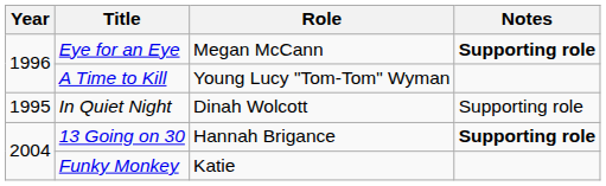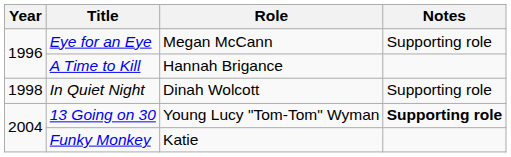 <table class="wikitable sortable">
 <tr>
 <th>Year</th>
 <th>Title</th>
 <th>Role</th>
 <th class="unsortable">Notes</th>
 </tr>
 <tr>
 <td rowspan="2">1996</td>
 <td><em><a href='#'>Eye for an Eye</a></em></td>
 <td>Megan McCann</td>
-<td><strong>Supporting role</strong></td>
+<td>Supporting role</td>
 </tr>
 <tr>
 <td><em><a href='#'>A Time to Kill</a></em></td>
-<td>Young Lucy "Tom-Tom" Wyman</td>
+<td>Hannah Brigance</td>
 <td></td>
 </tr>
 <tr>
-<td>1995</td>
+<td>1998</td>
 <td><em>In Quiet Night</em></td>
 <td>Dinah Wolcott</td>
 <td>Supporting role</td>
 </tr>
 <tr>
 <td rowspan="2">2004</td>
 <td><em><a href='#'>13 Going on 30</a></em></td>
-<td>Hannah Brigance</td>
+<td>Young Lucy "Tom-Tom" Wyman</td>
 <td><strong>Supporting role</strong></td>
 </tr>
 <tr>
 <td><em><a href='#'>Funky Monkey</a></em></td>
 <td>Katie</td>
 <td></td>
 </tr>
 </table>
